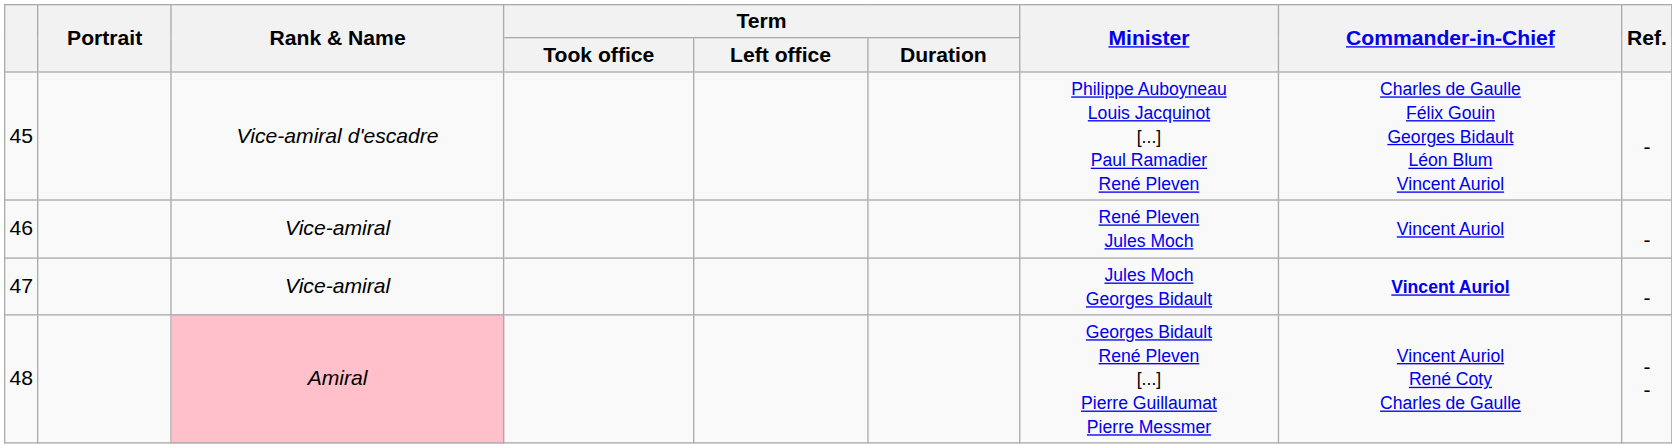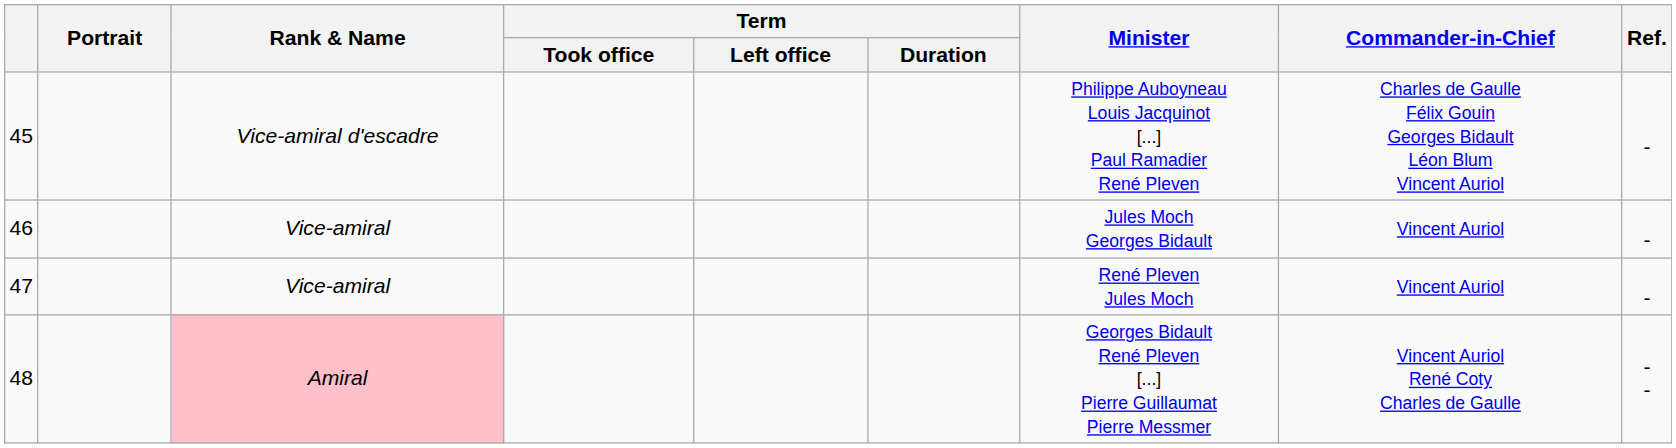 <table class="wikitable" style="text-align:center; width:100%">
 <tr>
 <th style="width:2%" rowspan=2></th>
 <th rowspan=2>Portrait</th>
 <th rowspan=2>Rank & Name</th>
 <th colspan=3>Term</th>
 <th rowspan=2><a href='#'>Minister</a></th>
 <th rowspan=2><a href='#'>Commander-in-Chief</a></th>
 <th style="width:2%" rowspan=2>Ref.</th>
 </tr>
 <tr>
 <th>Took office </th>
 <th>Left office </th>
 <th>Duration</th>
 </tr>
 <tr>
 <td>45</td>
 <td></td>
 <td><em>Vice-amiral d'escadre</em><br><strong></strong></td>
 <td></td>
 <td></td>
 <td></td>
 <td><small><a href='#'>Philippe Auboyneau</a><br><a href='#'>Louis Jacquinot</a><br>[...]<br><a href='#'>Paul Ramadier</a><br><a href='#'>René Pleven</a></small></td>
 <td><small><a href='#'>Charles de Gaulle</a><br><a href='#'>Félix Gouin</a><br><a href='#'>Georges Bidault</a><br><a href='#'>Léon Blum</a><br><a href='#'>Vincent Auriol</a></small></td>
 <td><br>-</td>
 </tr>
 <tr>
 <td>46</td>
 <td></td>
 <td><em>Vice-amiral</em><br><strong></strong></td>
 <td></td>
 <td></td>
 <td></td>
-<td><small><a href='#'>René Pleven</a><br><a href='#'>Jules Moch</a></small></td>
+<td><small><a href='#'>Jules Moch</a><br><a href='#'>Georges Bidault</a></small></td>
 <td><small><a href='#'>Vincent Auriol</a></small></td>
 <td><br>-</td>
 </tr>
 <tr>
 <td>47</td>
 <td></td>
 <td><em>Vice-amiral</em><br><strong></strong></td>
 <td></td>
 <td></td>
 <td></td>
-<td><small><a href='#'>Jules Moch</a><br><a href='#'>Georges Bidault</a></small></td>
-<td><strong><small><a href='#'>Vincent Auriol</a></small></strong></td>
+<td><small><a href='#'>René Pleven</a><br><a href='#'>Jules Moch</a></small></td>
+<td><small><a href='#'>Vincent Auriol</a></small></td>
 <td><br>-</td>
 </tr>
 <tr>
 <td>48</td>
 <td></td>
 <td style="background: pink;"><em>Amiral</em><br><strong></strong></td>
 <td></td>
 <td></td>
 <td></td>
 <td><small><a href='#'>Georges Bidault</a><br><a href='#'>René Pleven</a><br>[...]<br><a href='#'>Pierre Guillaumat</a><br><a href='#'>Pierre Messmer</a></small></td>
 <td><small><a href='#'>Vincent Auriol</a><br><a href='#'>René Coty</a><br><a href='#'>Charles de Gaulle</a></small></td>
 <td>-<br>-</td>
 </tr>
 </table>
